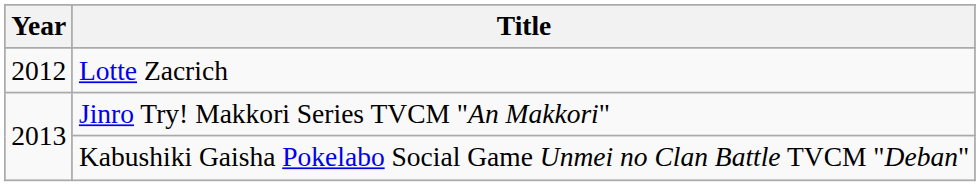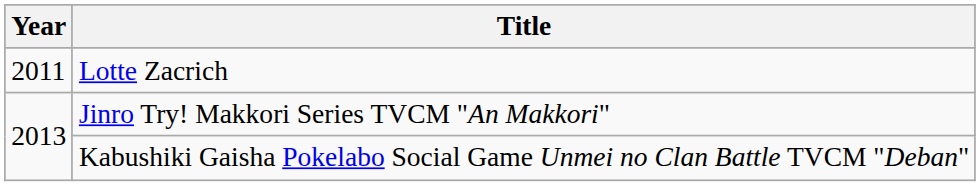 <table class="wikitable">
 <tr>
 <th>Year</th>
 <th>Title</th>
 </tr>
 <tr>
-<td>2012</td>
+<td>2011</td>
 <td><a href='#'>Lotte</a> Zacrich</td>
 </tr>
 <tr>
 <td rowspan="2">2013</td>
 <td><a href='#'>Jinro</a> Try! Makkori Series TVCM "<em>An Makkori</em>"</td>
 </tr>
 <tr>
 <td>Kabushiki Gaisha <a href='#'>Pokelabo</a> Social Game <em>Unmei no Clan Battle</em> TVCM "<em>Deban</em>"</td>
 </tr>
 </table>
